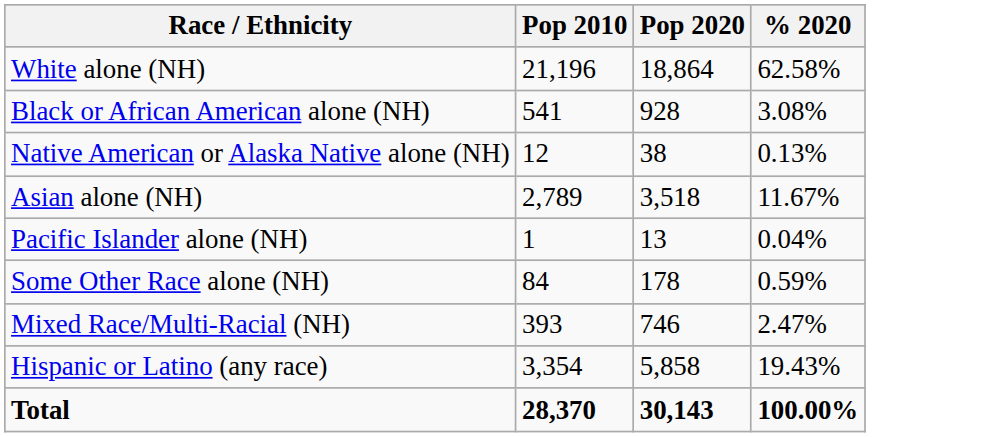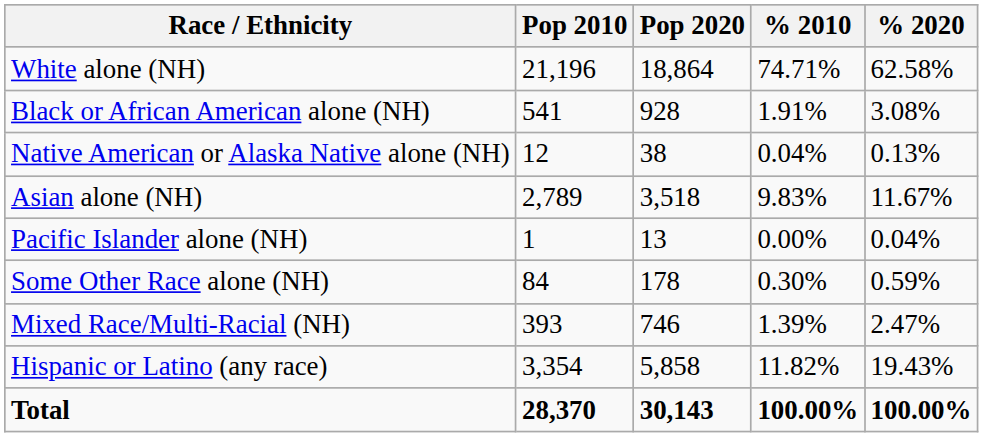 <table class="wikitable">
 <tr>
 <th>Race / Ethnicity</th>
 <th>Pop 2010</th>
 <th>Pop 2020</th>
+<th>% 2010</th>
 <th>% 2020</th>
 </tr>
 <tr>
 <td><a href='#'>White</a> alone (NH)</td>
 <td>21,196</td>
 <td>18,864</td>
+<td>74.71%</td>
 <td>62.58%</td>
 </tr>
 <tr>
 <td><a href='#'>Black or African American</a> alone (NH)</td>
 <td>541</td>
 <td>928</td>
+<td>1.91%</td>
 <td>3.08%</td>
 </tr>
 <tr>
 <td><a href='#'>Native American</a> or <a href='#'>Alaska Native</a> alone (NH)</td>
 <td>12</td>
 <td>38</td>
+<td>0.04%</td>
 <td>0.13%</td>
 </tr>
 <tr>
 <td><a href='#'>Asian</a> alone (NH)</td>
 <td>2,789</td>
 <td>3,518</td>
+<td>9.83%</td>
 <td>11.67%</td>
 </tr>
 <tr>
 <td><a href='#'>Pacific Islander</a> alone (NH)</td>
 <td>1</td>
 <td>13</td>
+<td>0.00%</td>
 <td>0.04%</td>
 </tr>
 <tr>
 <td><a href='#'>Some Other Race</a> alone (NH)</td>
 <td>84</td>
 <td>178</td>
+<td>0.30%</td>
 <td>0.59%</td>
 </tr>
 <tr>
 <td><a href='#'>Mixed Race/Multi-Racial</a> (NH)</td>
 <td>393</td>
 <td>746</td>
+<td>1.39%</td>
 <td>2.47%</td>
 </tr>
 <tr>
 <td><a href='#'>Hispanic or Latino</a> (any race)</td>
 <td>3,354</td>
 <td>5,858</td>
+<td>11.82%</td>
 <td>19.43%</td>
 </tr>
 <tr>
 <td><strong>Total</strong></td>
 <td><strong>28,370</strong></td>
 <td><strong>30,143</strong></td>
 <td><strong>100.00%</strong></td>
+<td><strong>100.00%</strong></td>
 </tr>
 </table>
